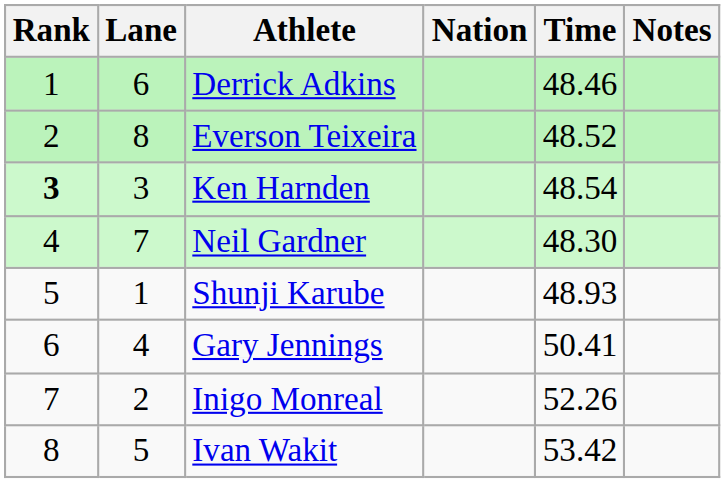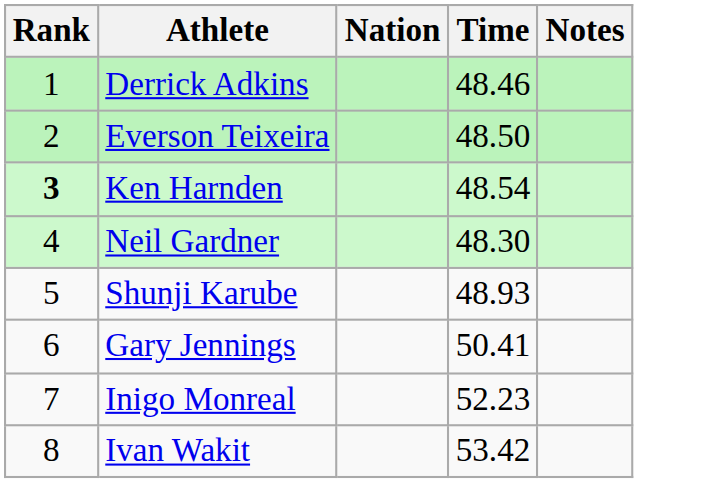 <table class="wikitable sortable" style="text-align:center">
 <tr>
 <th>Rank</th>
-<th>Lane</th>
 <th>Athlete</th>
 <th>Nation</th>
 <th>Time</th>
 <th>Notes</th>
 </tr>
 <tr style="background:#bbf3bb;">
 <td>1</td>
-<td>6</td>
 <td align=left><a href='#'>Derrick Adkins</a></td>
 <td align=left></td>
 <td>48.46</td>
 <td></td>
 </tr>
 <tr style="background:#bbf3bb;">
 <td>2</td>
-<td>8</td>
 <td align=left><a href='#'>Everson Teixeira</a></td>
 <td align=left></td>
-<td>48.52</td>
+<td>48.50</td>
 <td></td>
 </tr>
 <tr style="background:#ccf9cc;">
 <td><strong>3</strong></td>
-<td>3</td>
 <td align=left><a href='#'>Ken Harnden</a></td>
 <td align=left></td>
 <td>48.54</td>
 <td></td>
 </tr>
 <tr style="background:#ccf9cc;">
 <td>4</td>
-<td>7</td>
 <td align=left><a href='#'>Neil Gardner</a></td>
 <td align=left></td>
 <td>48.30</td>
 <td></td>
 </tr>
 <tr>
 <td>5</td>
-<td>1</td>
 <td align=left><a href='#'>Shunji Karube</a></td>
 <td align=left></td>
 <td>48.93</td>
 <td></td>
 </tr>
 <tr>
 <td>6</td>
-<td>4</td>
 <td align=left><a href='#'>Gary Jennings</a></td>
 <td align=left></td>
 <td>50.41</td>
 <td></td>
 </tr>
 <tr>
 <td>7</td>
-<td>2</td>
 <td align=left><a href='#'>Inigo Monreal</a></td>
 <td align=left></td>
-<td>52.26</td>
+<td>52.23</td>
 <td></td>
 </tr>
 <tr>
 <td>8</td>
-<td>5</td>
 <td align=left><a href='#'>Ivan Wakit</a></td>
 <td align=left></td>
 <td>53.42</td>
 <td></td>
 </tr>
 </table>
